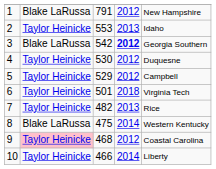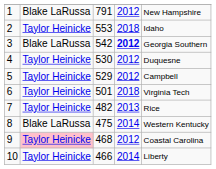 <table class="wikitable">
 <tr>
 </tr>
 <tr>
 <td>1</td>
 <td>Blake LaRussa</td>
 <td><abbr>791</abbr></td>
 <td><a href='#'>2012</a></td>
 <td style="font-size:80%;">New Hampshire</td>
 </tr>
 <tr>
 <td>2</td>
 <td><a href='#'>Taylor Heinicke</a></td>
 <td><abbr>553</abbr></td>
-<td><a href='#'>2013</a></td>
+<td><a href='#'>2018</a></td>
 <td style="font-size:80%;">Idaho</td>
 </tr>
 <tr>
 <td>3</td>
 <td>Blake LaRussa</td>
 <td><abbr>542</abbr></td>
 <td><strong><a href='#'>2012</a></strong></td>
 <td style="font-size:80%;">Georgia Southern</td>
 </tr>
 <tr>
 <td>4</td>
 <td><a href='#'>Taylor Heinicke</a></td>
 <td><abbr>530</abbr></td>
 <td><a href='#'>2012</a></td>
 <td style="font-size:80%;">Duquesne</td>
 </tr>
 <tr>
 <td>5</td>
 <td><a href='#'>Taylor Heinicke</a></td>
 <td><abbr>529</abbr></td>
 <td><a href='#'>2012</a></td>
 <td style="font-size:80%;">Campbell</td>
 </tr>
 <tr>
 <td>6</td>
 <td><a href='#'>Taylor Heinicke</a></td>
 <td><abbr>501</abbr></td>
 <td><a href='#'>2018</a></td>
 <td style="font-size:80%;">Virginia Tech</td>
 </tr>
 <tr>
 <td>7</td>
 <td><a href='#'>Taylor Heinicke</a></td>
 <td><abbr>482</abbr></td>
 <td><a href='#'>2013</a></td>
 <td style="font-size:80%;">Rice</td>
 </tr>
 <tr>
 <td>8</td>
 <td>Blake LaRussa</td>
 <td><abbr>475</abbr></td>
 <td><a href='#'>2014</a></td>
 <td style="font-size:80%;">Western Kentucky</td>
 </tr>
 <tr>
 <td>9</td>
 <td style="background: pink;"><a href='#'>Taylor Heinicke</a></td>
 <td><abbr>468</abbr></td>
 <td><a href='#'>2012</a></td>
 <td style="font-size:80%;">Coastal Carolina</td>
 </tr>
 <tr>
 <td>10</td>
 <td><a href='#'>Taylor Heinicke</a></td>
 <td><abbr>466</abbr></td>
 <td><a href='#'>2014</a></td>
 <td style="font-size:80%;">Liberty</td>
 </tr>
 </table>
